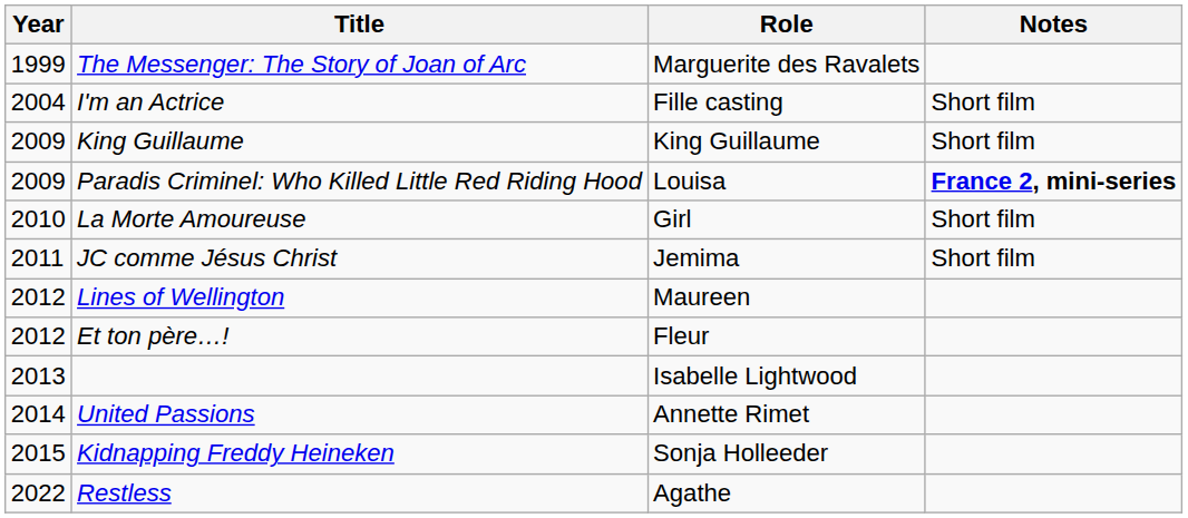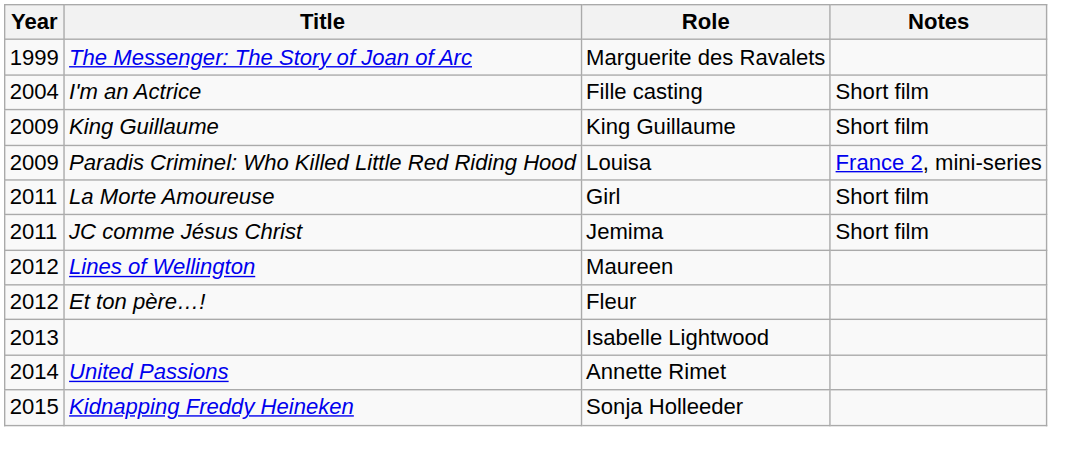 <table class = "wikitable sortable">
 <tr>
 <th>Year</th>
 <th>Title</th>
 <th>Role</th>
 <th class="unsortable">Notes</th>
 </tr>
 <tr>
 <td>1999</td>
 <td><em><a href='#'>The Messenger: The Story of Joan of Arc</a></em></td>
 <td>Marguerite des Ravalets</td>
 <td></td>
 </tr>
 <tr>
 <td>2004</td>
 <td><em>I'm an Actrice</em></td>
 <td>Fille casting</td>
 <td>Short film</td>
 </tr>
 <tr>
 <td>2009</td>
 <td><em>King Guillaume</em></td>
 <td>King Guillaume</td>
 <td>Short film</td>
 </tr>
 <tr>
 <td>2009</td>
 <td><em>Paradis Criminel: Who Killed Little Red Riding Hood</em></td>
 <td>Louisa</td>
-<td><strong><a href='#'>France 2</a>, mini-series</strong></td>
+<td><a href='#'>France 2</a>, mini-series</td>
 </tr>
 <tr>
-<td>2010</td>
+<td>2011</td>
 <td><em>La Morte Amoureuse</em></td>
 <td>Girl</td>
 <td>Short film</td>
 </tr>
 <tr>
 <td>2011</td>
 <td><em>JC comme Jésus Christ</em></td>
 <td>Jemima</td>
 <td>Short film</td>
 </tr>
 <tr>
 <td>2012</td>
 <td><em><a href='#'>Lines of Wellington</a></em></td>
 <td>Maureen</td>
 <td></td>
 </tr>
 <tr>
 <td>2012</td>
 <td><em>Et ton père…!</em></td>
 <td>Fleur</td>
 <td></td>
 </tr>
 <tr>
 <td>2013</td>
 <td><em></em></td>
 <td>Isabelle Lightwood</td>
 <td></td>
 </tr>
 <tr>
 <td>2014</td>
 <td><em><a href='#'>United Passions</a></em></td>
 <td>Annette Rimet</td>
 <td></td>
 </tr>
 <tr>
 <td>2015</td>
 <td><em><a href='#'>Kidnapping Freddy Heineken</a></em></td>
 <td>Sonja Holleeder</td>
 <td></td>
 </tr>
-<tr>
-<td>2022</td>
-<td><em><a href='#'>Restless</a></em></td>
-<td>Agathe</td>
-<td></td>
-</tr>
 </table>
